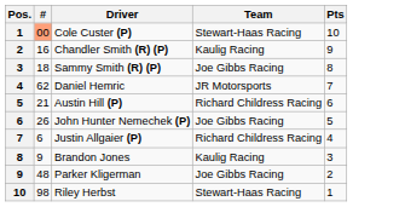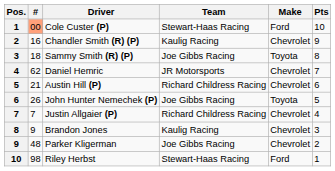 <table class="wikitable" style="font-size:95%">
 <tr>
 <th>Pos.</th>
 <th>#</th>
 <th>Driver</th>
 <th>Team</th>
+<th>Make</th>
 <th>Pts</th>
 </tr>
 <tr>
 <th>1</th>
 <td style="background: lightsalmon;">00</td>
 <td>Cole Custer <strong>(P)</strong></td>
 <td>Stewart-Haas Racing</td>
+<td>Ford</td>
 <td>10</td>
 </tr>
 <tr>
 <th>2</th>
 <td>16</td>
 <td>Chandler Smith <strong>(R)</strong> <strong>(P)</strong></td>
 <td>Kaulig Racing</td>
+<td>Chevrolet</td>
 <td>9</td>
 </tr>
 <tr>
 <th>3</th>
 <td>18</td>
 <td>Sammy Smith <strong>(R)</strong> <strong>(P)</strong></td>
 <td>Joe Gibbs Racing</td>
+<td>Toyota</td>
 <td>8</td>
 </tr>
 <tr>
 <th>4</th>
 <td>62</td>
 <td>Daniel Hemric</td>
 <td>JR Motorsports</td>
+<td>Chevrolet</td>
 <td>7</td>
 </tr>
 <tr>
 <th>5</th>
 <td>21</td>
 <td>Austin Hill <strong>(P)</strong></td>
 <td>Richard Childress Racing</td>
+<td>Chevrolet</td>
 <td>6</td>
 </tr>
 <tr>
 <th>6</th>
 <td>26</td>
 <td>John Hunter Nemechek <strong>(P)</strong></td>
 <td>Joe Gibbs Racing</td>
+<td>Toyota</td>
 <td>5</td>
 </tr>
 <tr>
 <th>7</th>
-<td>6</td>
+<td>7</td>
 <td>Justin Allgaier <strong>(P)</strong></td>
 <td>Richard Childress Racing</td>
+<td>Chevrolet</td>
 <td>4</td>
 </tr>
 <tr>
 <th>8</th>
 <td>9</td>
 <td>Brandon Jones</td>
 <td>Kaulig Racing</td>
+<td>Chevrolet</td>
 <td>3</td>
 </tr>
 <tr>
 <th>9</th>
 <td>48</td>
 <td>Parker Kligerman</td>
 <td>Joe Gibbs Racing</td>
+<td>Chevrolet</td>
 <td>2</td>
 </tr>
 <tr>
 <th>10</th>
 <td>98</td>
 <td>Riley Herbst</td>
 <td>Stewart-Haas Racing</td>
+<td>Ford</td>
 <td>1</td>
 </tr>
 </table>
